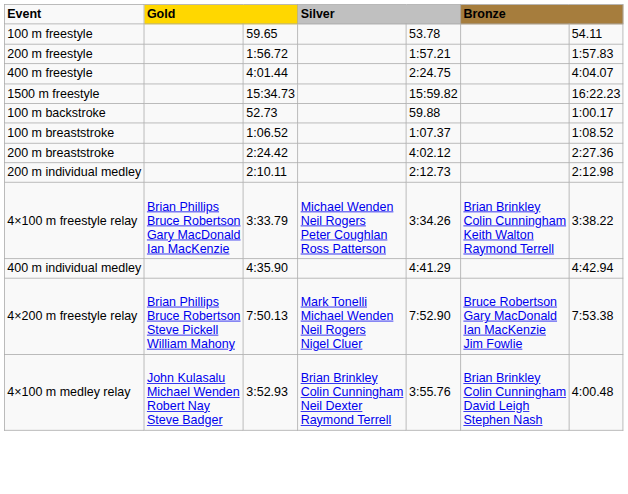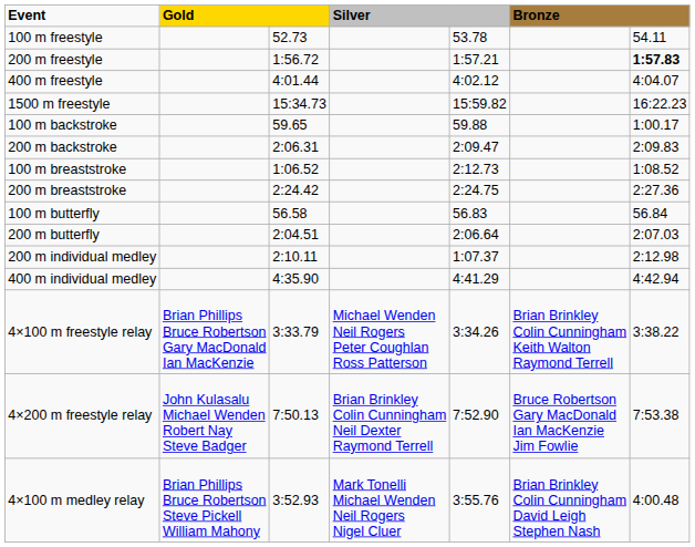 <table class="wikitable">
 <tr>
 <td><strong>Event</strong></td>
 <td !align="center" bgcolor="gold" colspan="2"><strong>Gold</strong></td>
 <td !align="center" bgcolor="silver" colspan="2"><strong>Silver</strong></td>
 <td !align="center" bgcolor="#a67d3d" colspan="2"><strong>Bronze</strong></td>
 </tr>
 <tr>
 <td>100 m freestyle</td>
 <td></td>
-<td>59.65</td>
+<td>52.73</td>
 <td></td>
 <td>53.78</td>
 <td></td>
 <td>54.11</td>
 </tr>
 <tr>
 <td>200 m freestyle</td>
 <td></td>
 <td>1:56.72</td>
 <td></td>
 <td>1:57.21</td>
 <td></td>
-<td>1:57.83</td>
+<td><strong>1:57.83</strong></td>
 </tr>
 <tr>
 <td>400 m freestyle</td>
 <td></td>
 <td>4:01.44</td>
 <td></td>
-<td>2:24.75</td>
+<td>4:02.12</td>
 <td></td>
 <td>4:04.07</td>
 </tr>
 <tr>
 <td>1500 m freestyle</td>
 <td></td>
 <td>15:34.73</td>
 <td></td>
 <td>15:59.82</td>
 <td></td>
 <td>16:22.23</td>
 </tr>
 <tr>
 <td>100 m backstroke</td>
 <td></td>
-<td>52.73</td>
+<td>59.65</td>
 <td></td>
 <td>59.88</td>
 <td></td>
 <td>1:00.17</td>
 </tr>
 <tr>
+<td>200 m backstroke</td>
+<td></td>
+<td>2:06.31</td>
+<td></td>
+<td>2:09.47</td>
+<td></td>
+<td>2:09.83</td>
+</tr>
+<tr>
 <td>100 m breaststroke</td>
 <td></td>
 <td>1:06.52</td>
 <td></td>
-<td>1:07.37</td>
+<td>2:12.73</td>
 <td></td>
 <td>1:08.52</td>
 </tr>
 <tr>
 <td>200 m breaststroke</td>
 <td></td>
 <td>2:24.42</td>
 <td></td>
-<td>4:02.12</td>
+<td>2:24.75</td>
 <td></td>
 <td>2:27.36</td>
+</tr>
+<tr>
+<td>100 m butterfly</td>
+<td></td>
+<td>56.58</td>
+<td></td>
+<td>56.83</td>
+<td></td>
+<td>56.84</td>
+</tr>
+<tr>
+<td>200 m butterfly</td>
+<td></td>
+<td>2:04.51</td>
+<td></td>
+<td>2:06.64</td>
+<td></td>
+<td>2:07.03</td>
 </tr>
 <tr>
 <td>200 m individual medley</td>
 <td></td>
 <td>2:10.11</td>
 <td></td>
-<td>2:12.73</td>
+<td>1:07.37</td>
 <td></td>
 <td>2:12.98</td>
+</tr>
+<tr>
+<td>400 m individual medley</td>
+<td></td>
+<td>4:35.90</td>
+<td></td>
+<td>4:41.29</td>
+<td></td>
+<td>4:42.94</td>
 </tr>
 <tr>
 <td>4×100 m freestyle relay</td>
 <td valign=top><br><a href='#'>Brian Phillips</a><br><a href='#'>Bruce Robertson</a><br><a href='#'>Gary MacDonald</a><br><a href='#'>Ian MacKenzie</a></td>
 <td>3:33.79</td>
 <td valign=top><br><a href='#'>Michael Wenden</a><br><a href='#'>Neil Rogers</a><br><a href='#'>Peter Coughlan</a><br><a href='#'>Ross Patterson</a></td>
 <td>3:34.26</td>
 <td valign=top><br><a href='#'>Brian Brinkley</a><br><a href='#'>Colin Cunningham</a><br><a href='#'>Keith Walton</a><br><a href='#'>Raymond Terrell</a></td>
 <td>3:38.22</td>
 </tr>
 <tr>
-<td>400 m individual medley</td>
-<td></td>
-<td>4:35.90</td>
-<td></td>
-<td>4:41.29</td>
-<td></td>
-<td>4:42.94</td>
-</tr>
-<tr>
 <td>4×200 m freestyle relay</td>
-<td valign=top><br><a href='#'>Brian Phillips</a><br><a href='#'>Bruce Robertson</a><br><a href='#'>Steve Pickell</a><br><a href='#'>William Mahony</a></td>
+<td valign=top><br><a href='#'>John Kulasalu</a><br><a href='#'>Michael Wenden</a><br><a href='#'>Robert Nay</a><br><a href='#'>Steve Badger</a></td>
 <td>7:50.13</td>
-<td valign=top><br><a href='#'>Mark Tonelli</a><br><a href='#'>Michael Wenden</a><br><a href='#'>Neil Rogers</a><br><a href='#'>Nigel Cluer</a></td>
+<td valign=top><br><a href='#'>Brian Brinkley</a><br><a href='#'>Colin Cunningham</a><br><a href='#'>Neil Dexter</a><br><a href='#'>Raymond Terrell</a></td>
 <td>7:52.90</td>
 <td valign=top><br><a href='#'>Bruce Robertson</a><br><a href='#'>Gary MacDonald</a><br><a href='#'>Ian MacKenzie</a><br><a href='#'>Jim Fowlie</a></td>
 <td>7:53.38</td>
 </tr>
 <tr>
 <td>4×100 m medley relay</td>
-<td valign=top><br><a href='#'>John Kulasalu</a><br><a href='#'>Michael Wenden</a><br><a href='#'>Robert Nay</a><br><a href='#'>Steve Badger</a></td>
+<td valign=top><br><a href='#'>Brian Phillips</a><br><a href='#'>Bruce Robertson</a><br><a href='#'>Steve Pickell</a><br><a href='#'>William Mahony</a></td>
 <td>3:52.93</td>
-<td valign=top><br><a href='#'>Brian Brinkley</a><br><a href='#'>Colin Cunningham</a><br><a href='#'>Neil Dexter</a><br><a href='#'>Raymond Terrell</a></td>
+<td valign=top><br><a href='#'>Mark Tonelli</a><br><a href='#'>Michael Wenden</a><br><a href='#'>Neil Rogers</a><br><a href='#'>Nigel Cluer</a></td>
 <td>3:55.76</td>
 <td valign=top><br><a href='#'>Brian Brinkley</a><br><a href='#'>Colin Cunningham</a><br><a href='#'>David Leigh</a><br><a href='#'>Stephen Nash</a></td>
 <td>4:00.48</td>
 </tr>
 </table>
